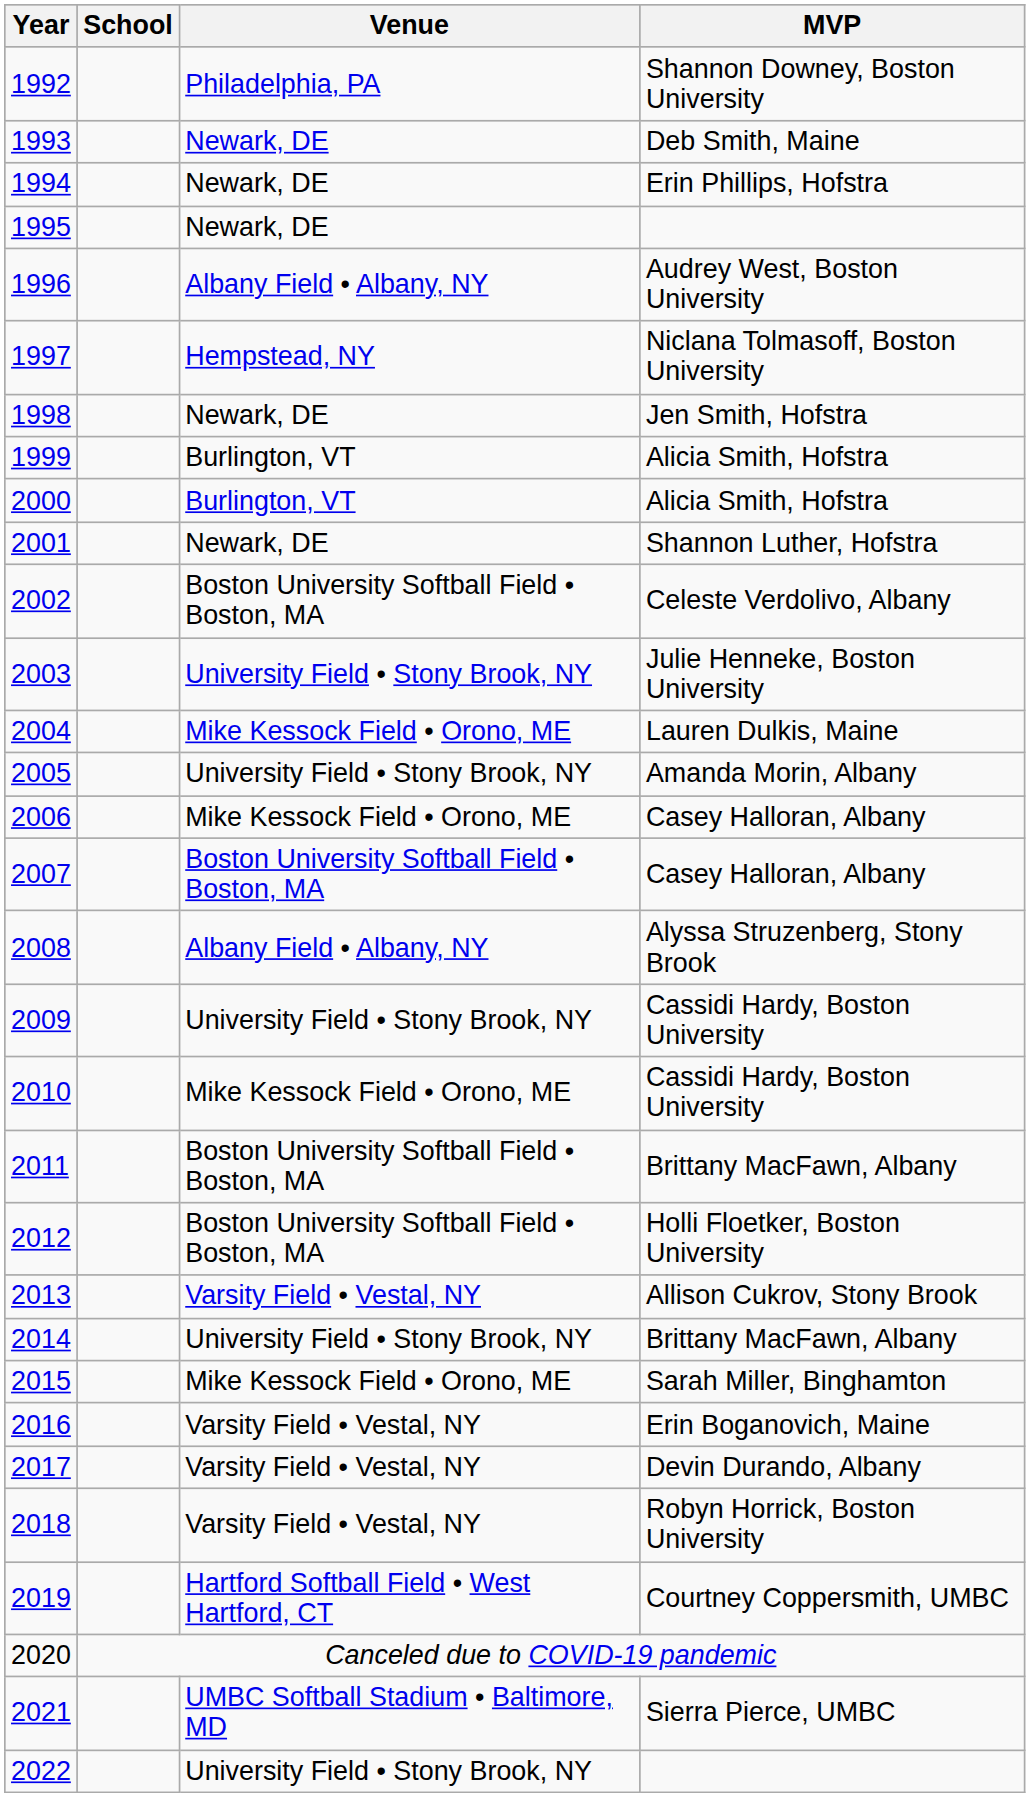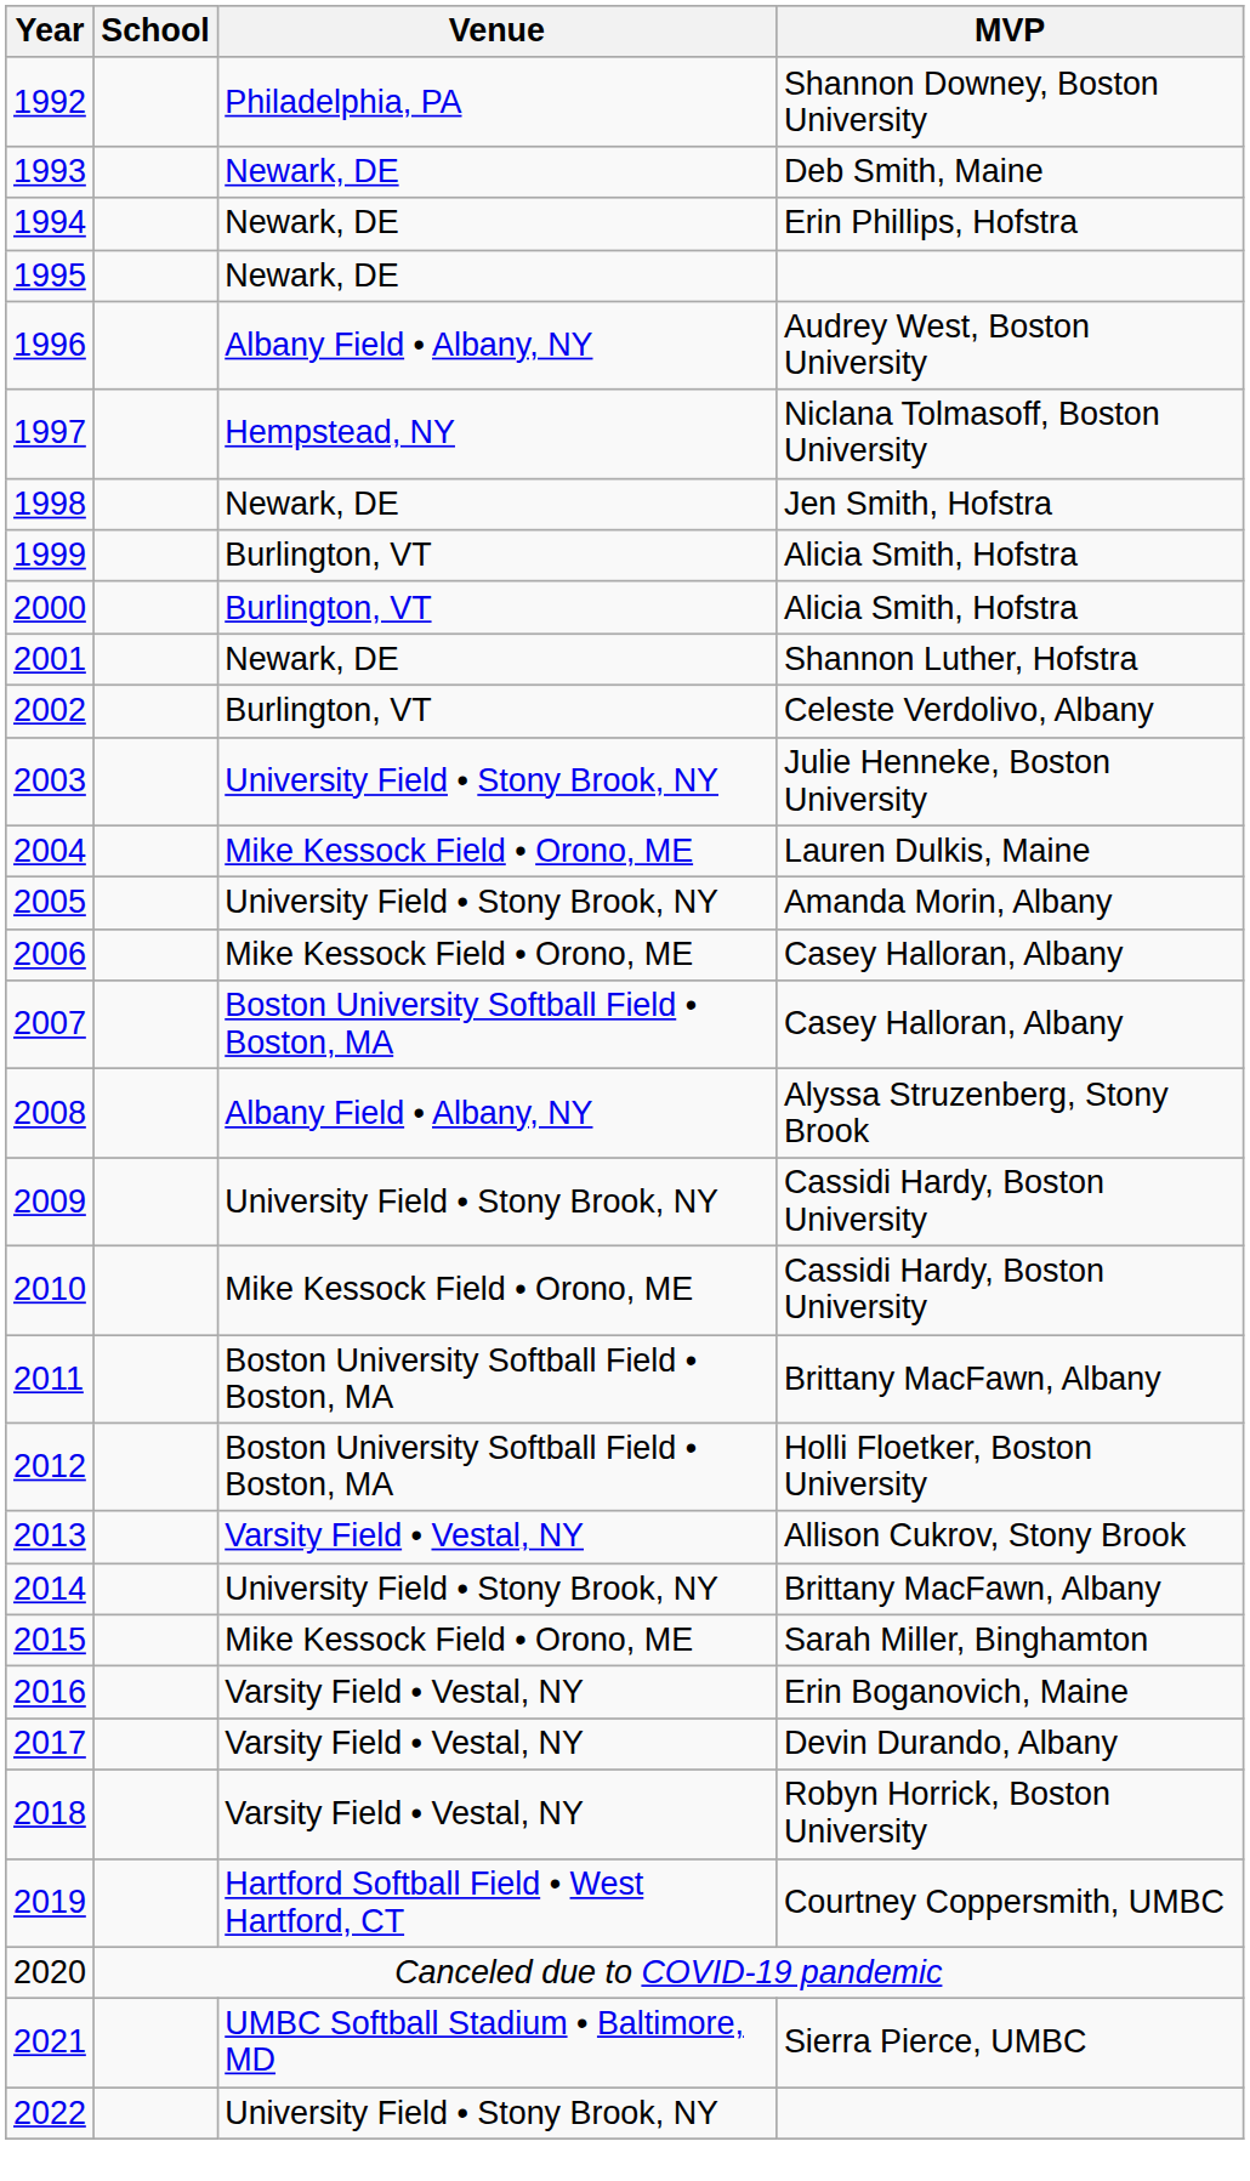 <table class="wikitable">
 <tr>
 <th>Year</th>
 <th>School</th>
 <th>Venue</th>
 <th>MVP</th>
 </tr>
 <tr>
 <td><a href='#'>1992</a></td>
 <td></td>
 <td><a href='#'>Philadelphia, PA</a></td>
 <td>Shannon Downey, Boston University</td>
 </tr>
 <tr>
 <td><a href='#'>1993</a></td>
 <td></td>
 <td><a href='#'>Newark, DE</a></td>
 <td>Deb Smith, Maine</td>
 </tr>
 <tr>
 <td><a href='#'>1994</a></td>
 <td></td>
 <td>Newark, DE</td>
 <td>Erin Phillips, Hofstra</td>
 </tr>
 <tr>
 <td><a href='#'>1995</a></td>
 <td></td>
 <td>Newark, DE</td>
 <td></td>
 </tr>
 <tr>
 <td><a href='#'>1996</a></td>
 <td></td>
 <td><a href='#'>Albany Field</a> • <a href='#'>Albany, NY</a></td>
 <td>Audrey West, Boston University</td>
 </tr>
 <tr>
 <td><a href='#'>1997</a></td>
 <td></td>
 <td><a href='#'>Hempstead, NY</a></td>
 <td>Niclana Tolmasoff, Boston University</td>
 </tr>
 <tr>
 <td><a href='#'>1998</a></td>
 <td></td>
 <td>Newark, DE</td>
 <td>Jen Smith, Hofstra</td>
 </tr>
 <tr>
 <td><a href='#'>1999</a></td>
 <td></td>
 <td>Burlington, VT</td>
 <td>Alicia Smith, Hofstra</td>
 </tr>
 <tr>
 <td><a href='#'>2000</a></td>
 <td></td>
 <td><a href='#'>Burlington, VT</a></td>
 <td>Alicia Smith, Hofstra</td>
 </tr>
 <tr>
 <td><a href='#'>2001</a></td>
 <td></td>
 <td>Newark, DE</td>
 <td>Shannon Luther, Hofstra</td>
 </tr>
 <tr>
 <td><a href='#'>2002</a></td>
 <td></td>
-<td>Boston University Softball Field • Boston, MA</td>
+<td>Burlington, VT</td>
 <td>Celeste Verdolivo, Albany</td>
 </tr>
 <tr>
 <td><a href='#'>2003</a></td>
 <td></td>
 <td><a href='#'>University Field</a> • <a href='#'>Stony Brook, NY</a></td>
 <td>Julie Henneke, Boston University</td>
 </tr>
 <tr>
 <td><a href='#'>2004</a></td>
 <td></td>
 <td><a href='#'>Mike Kessock Field</a> • <a href='#'>Orono, ME</a></td>
 <td>Lauren Dulkis, Maine</td>
 </tr>
 <tr>
 <td><a href='#'>2005</a></td>
 <td></td>
 <td>University Field • Stony Brook, NY</td>
 <td>Amanda Morin, Albany</td>
 </tr>
 <tr>
 <td><a href='#'>2006</a></td>
 <td></td>
 <td>Mike Kessock Field • Orono, ME</td>
 <td>Casey Halloran, Albany</td>
 </tr>
 <tr>
 <td><a href='#'>2007</a></td>
 <td></td>
 <td><a href='#'>Boston University Softball Field</a> • <a href='#'>Boston, MA</a></td>
 <td>Casey Halloran, Albany</td>
 </tr>
 <tr>
 <td><a href='#'>2008</a></td>
 <td></td>
 <td><a href='#'>Albany Field</a> • <a href='#'>Albany, NY</a></td>
 <td>Alyssa Struzenberg, Stony Brook</td>
 </tr>
 <tr>
 <td><a href='#'>2009</a></td>
 <td></td>
 <td>University Field • Stony Brook, NY</td>
 <td>Cassidi Hardy, Boston University</td>
 </tr>
 <tr>
 <td><a href='#'>2010</a></td>
 <td></td>
 <td>Mike Kessock Field • Orono, ME</td>
 <td>Cassidi Hardy, Boston University</td>
 </tr>
 <tr>
 <td><a href='#'>2011</a></td>
 <td></td>
 <td>Boston University Softball Field • Boston, MA</td>
 <td>Brittany MacFawn, Albany</td>
 </tr>
 <tr>
 <td><a href='#'>2012</a></td>
 <td></td>
 <td>Boston University Softball Field • Boston, MA</td>
 <td>Holli Floetker, Boston University</td>
 </tr>
 <tr>
 <td><a href='#'>2013</a></td>
 <td></td>
 <td><a href='#'>Varsity Field</a> • <a href='#'>Vestal, NY</a></td>
 <td>Allison Cukrov, Stony Brook</td>
 </tr>
 <tr>
 <td><a href='#'>2014</a></td>
 <td></td>
 <td>University Field • Stony Brook, NY</td>
 <td>Brittany MacFawn, Albany</td>
 </tr>
 <tr>
 <td><a href='#'>2015</a></td>
 <td></td>
 <td>Mike Kessock Field • Orono, ME</td>
 <td>Sarah Miller, Binghamton</td>
 </tr>
 <tr>
 <td><a href='#'>2016</a></td>
 <td></td>
 <td>Varsity Field • Vestal, NY</td>
 <td>Erin Boganovich, Maine</td>
 </tr>
 <tr>
 <td><a href='#'>2017</a></td>
 <td></td>
 <td>Varsity Field • Vestal, NY</td>
 <td>Devin Durando, Albany</td>
 </tr>
 <tr>
 <td><a href='#'>2018</a></td>
 <td></td>
 <td>Varsity Field • Vestal, NY</td>
 <td>Robyn Horrick, Boston University</td>
 </tr>
 <tr>
 <td><a href='#'>2019</a></td>
 <td></td>
 <td><a href='#'>Hartford Softball Field</a> • <a href='#'>West Hartford, CT</a></td>
 <td>Courtney Coppersmith, UMBC</td>
 </tr>
 <tr>
 <td>2020</td>
 <td colspan=3 align=center><em>Canceled due to <a href='#'>COVID-19 pandemic</a></td>
 </tr>
 <tr>
 <td><a href='#'>2021</a></td>
 <td></td>
 <td><a href='#'>UMBC Softball Stadium</a> • <a href='#'>Baltimore, MD</a></td>
 <td>Sierra Pierce, UMBC</td>
 </tr>
 <tr>
 <td><a href='#'>2022</a></td>
 <td></td>
 <td>University Field • Stony Brook, NY</td>
 <td></td>
 </tr>
 </table>
